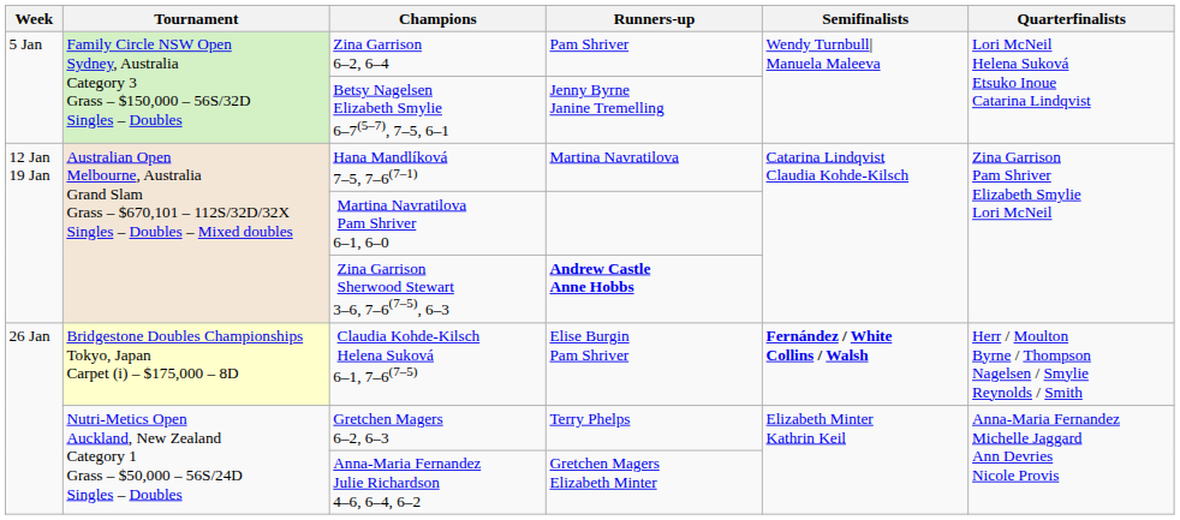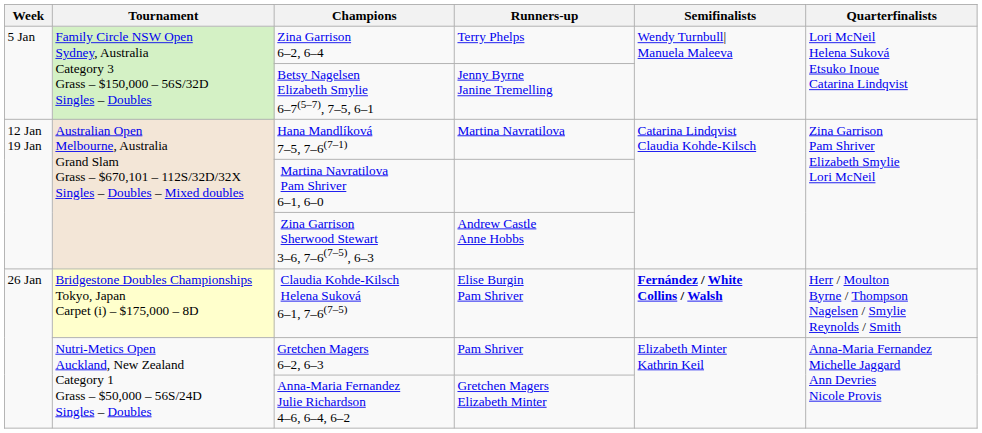 <table class=wikitable style=font-size:95%>
 <tr>
 <th style="width:48px;">Week</th>
 <th style="width:248px;">Tournament</th>
 <th style="width:200px;">Champions</th>
 <th style="width:200px;">Runners-up</th>
 <th style="width:190px;">Semifinalists</th>
 <th style="width:190px;">Quarterfinalists</th>
 </tr>
 <tr valign="top">
 <td rowspan=2>5 Jan</td>
 <td rowspan=2 style="background:#d4f1c5;"><a href='#'>Family Circle NSW Open</a><br> <a href='#'>Sydney</a>, Australia <br> Category 3 <br> Grass – $150,000 – 56S/32D <br><a href='#'>Singles</a> – <a href='#'>Doubles</a></td>
 <td> <a href='#'>Zina Garrison</a><br>6–2, 6–4</td>
-<td>  <a href='#'>Pam Shriver</a></td>
+<td> <a href='#'>Terry Phelps</a></td>
 <td rowspan=2> <a href='#'>Wendy Turnbull</a>|<br> <a href='#'>Manuela Maleeva</a></td>
 <td rowspan=2> <a href='#'>Lori McNeil</a><br> <a href='#'>Helena Suková</a><br> <a href='#'>Etsuko Inoue</a><br> <a href='#'>Catarina Lindqvist</a></td>
 </tr>
 <tr valign="top">
 <td> <a href='#'>Betsy Nagelsen</a><br> <a href='#'>Elizabeth Smylie</a><br>6–7<sup>(5–7)</sup>, 7–5, 6–1</td>
 <td> <a href='#'>Jenny Byrne</a> <br> <a href='#'>Janine Tremelling</a></td>
 </tr>
 <tr valign=top>
 <td rowspan=3>12 Jan<br>19 Jan</td>
 <td rowspan=3 style="background:#F3E6D7;"><a href='#'>Australian Open</a><br> <a href='#'>Melbourne</a>, Australia<br>Grand Slam <br>Grass – $670,101 – 112S/32D/32X <br><a href='#'>Singles</a> – <a href='#'>Doubles</a> – <a href='#'>Mixed doubles</a></td>
 <td> <a href='#'>Hana Mandlíková</a> <br>7–5, 7–6<sup>(7–1)</sup></td>
 <td> <a href='#'>Martina Navratilova</a></td>
 <td rowspan=3> <a href='#'>Catarina Lindqvist</a> <br> <a href='#'>Claudia Kohde-Kilsch</a></td>
 <td rowspan=3> <a href='#'>Zina Garrison</a> <br> <a href='#'>Pam Shriver</a><br>  <a href='#'>Elizabeth Smylie</a> <br> <a href='#'>Lori McNeil</a></td>
 </tr>
 <tr valign="top">
 <td> <a href='#'>Martina Navratilova</a><br> <a href='#'>Pam Shriver</a> <br>6–1, 6–0</td>
 <td></td>
 </tr>
 <tr valign="top">
 <td> <a href='#'>Zina Garrison</a><br> <a href='#'>Sherwood Stewart</a> <br>3–6, 7–6<sup>(7–5)</sup>, 6–3</td>
-<td><strong> <a href='#'>Andrew Castle</a><br>  <a href='#'>Anne Hobbs</a></strong></td>
+<td> <a href='#'>Andrew Castle</a><br>  <a href='#'>Anne Hobbs</a></td>
 </tr>
 <tr valign="top">
 <td rowspan=3>26 Jan</td>
 <td style="background:#ffffcc;"><a href='#'>Bridgestone Doubles Championships</a><br>Tokyo, Japan<br>Carpet (i) – $175,000 – 8D</td>
 <td> <a href='#'>Claudia Kohde-Kilsch</a><br> <a href='#'>Helena Suková</a><br>6–1, 7–6<sup>(7–5)</sup></td>
 <td> <a href='#'>Elise Burgin</a> <br>  <a href='#'>Pam Shriver</a></td>
 <td><strong> <a href='#'>Fernández</a> /  <a href='#'>White</a> <br>  <a href='#'>Collins</a> /  <a href='#'>Walsh</a></strong></td>
 <td> <a href='#'>Herr</a> /  <a href='#'>Moulton</a> <br>  <a href='#'>Byrne</a> /  <a href='#'>Thompson</a> <br>  <a href='#'>Nagelsen</a> /  <a href='#'>Smylie</a> <br>  <a href='#'>Reynolds</a> /  <a href='#'>Smith</a></td>
 </tr>
 <tr valign="top">
 <td rowspan=2><a href='#'>Nutri-Metics Open</a><br><a href='#'>Auckland</a>, New Zealand <br> Category 1 <br> Grass – $50,000 – 56S/24D <br><a href='#'>Singles</a> – <a href='#'>Doubles</a></td>
 <td> <a href='#'>Gretchen Magers</a><br>6–2, 6–3</td>
-<td> <a href='#'>Terry Phelps</a></td>
+<td>  <a href='#'>Pam Shriver</a></td>
 <td rowspan=2> <a href='#'>Elizabeth Minter</a><br> <a href='#'>Kathrin Keil</a></td>
 <td rowspan=2> <a href='#'>Anna-Maria Fernandez</a><br> <a href='#'>Michelle Jaggard</a><br> <a href='#'>Ann Devries</a><br> <a href='#'>Nicole Provis</a></td>
 </tr>
 <tr valign="top">
 <td> <a href='#'>Anna-Maria Fernandez</a><br> <a href='#'>Julie Richardson</a><br>4–6, 6–4, 6–2</td>
 <td> <a href='#'>Gretchen Magers</a><br> <a href='#'>Elizabeth Minter</a></td>
 </tr>
 </table>
